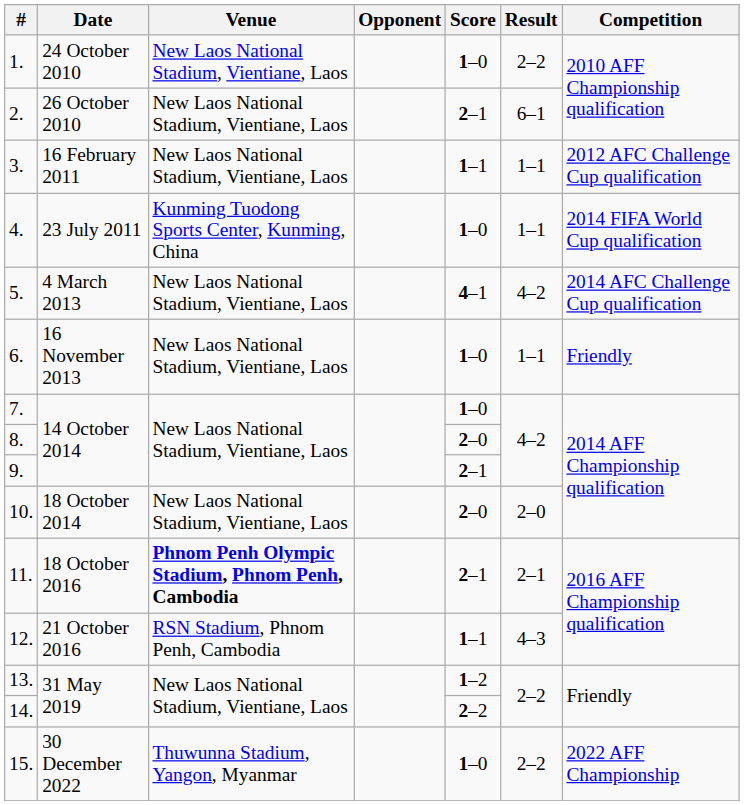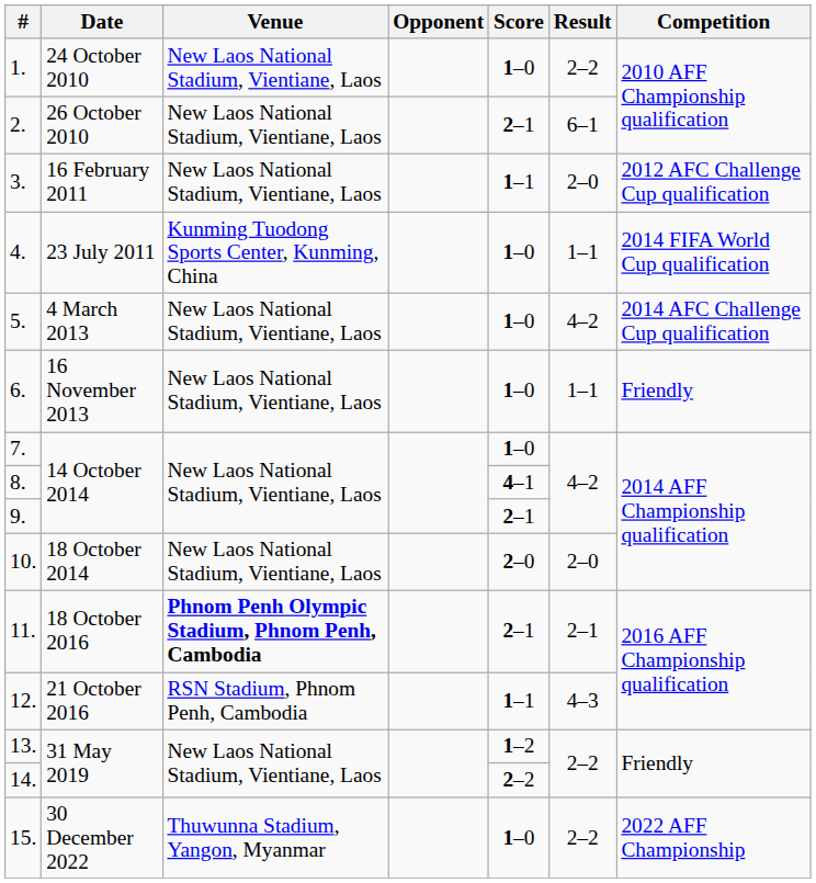 <table class="wikitable">
 <tr>
 <th>#</th>
 <th>Date</th>
 <th>Venue</th>
 <th>Opponent</th>
 <th>Score</th>
 <th>Result</th>
 <th>Competition</th>
 </tr>
 <tr>
 <td>1.</td>
 <td>24 October 2010</td>
 <td><a href='#'>New Laos National Stadium</a>, <a href='#'>Vientiane</a>, Laos</td>
 <td></td>
 <td align=center><strong>1</strong>–0</td>
 <td align=center>2–2</td>
 <td rowspan=2><a href='#'>2010 AFF Championship qualification</a></td>
 </tr>
 <tr>
 <td>2.</td>
 <td>26 October 2010</td>
 <td>New Laos National Stadium, Vientiane, Laos</td>
 <td></td>
 <td align=center><strong>2</strong>–1</td>
 <td align=center>6–1</td>
 </tr>
 <tr>
 <td>3.</td>
 <td>16 February 2011</td>
 <td>New Laos National Stadium, Vientiane, Laos</td>
 <td></td>
 <td align=center><strong>1</strong>–1</td>
-<td align=center>1–1</td>
+<td align=center>2–0</td>
 <td><a href='#'>2012 AFC Challenge Cup qualification</a></td>
 </tr>
 <tr>
 <td>4.</td>
 <td>23 July 2011</td>
 <td><a href='#'>Kunming Tuodong Sports Center</a>, <a href='#'>Kunming</a>, China</td>
 <td></td>
 <td align=center><strong>1</strong>–0</td>
 <td align=center>1–1</td>
 <td><a href='#'>2014 FIFA World Cup qualification</a></td>
 </tr>
 <tr>
 <td>5.</td>
 <td>4 March 2013</td>
 <td>New Laos National Stadium, Vientiane, Laos</td>
 <td></td>
-<td align=center><strong>4</strong>–1</td>
+<td align=center><strong>1</strong>–0</td>
 <td align=center>4–2</td>
 <td><a href='#'>2014 AFC Challenge Cup qualification</a></td>
 </tr>
 <tr>
 <td>6.</td>
 <td>16 November 2013</td>
 <td>New Laos National Stadium, Vientiane, Laos</td>
 <td></td>
 <td align=center><strong>1</strong>–0</td>
 <td align=center>1–1</td>
 <td><a href='#'>Friendly</a></td>
 </tr>
 <tr>
 <td>7.</td>
 <td rowspan=3>14 October 2014</td>
 <td rowspan=3>New Laos National Stadium, Vientiane, Laos</td>
 <td rowspan=3></td>
 <td align=center><strong>1</strong>–0</td>
 <td rowspan=3 align=center>4–2</td>
 <td rowspan=4><a href='#'>2014 AFF Championship qualification</a></td>
 </tr>
 <tr>
 <td>8.</td>
-<td align=center><strong>2</strong>–0</td>
+<td align=center><strong>4</strong>–1</td>
 </tr>
 <tr>
 <td>9.</td>
 <td align=center><strong>2</strong>–1</td>
 </tr>
 <tr>
 <td>10.</td>
 <td>18 October 2014</td>
 <td>New Laos National Stadium, Vientiane, Laos</td>
 <td></td>
 <td align=center><strong>2</strong>–0</td>
 <td align=center>2–0</td>
 </tr>
 <tr>
 <td>11.</td>
 <td>18 October 2016</td>
 <td><strong><a href='#'>Phnom Penh Olympic Stadium</a>, <a href='#'>Phnom Penh</a>, Cambodia</strong></td>
 <td></td>
 <td align=center><strong>2</strong>–1</td>
 <td align=center>2–1</td>
 <td rowspan=2><a href='#'>2016 AFF Championship qualification</a></td>
 </tr>
 <tr>
 <td>12.</td>
 <td>21 October 2016</td>
 <td><a href='#'>RSN Stadium</a>, Phnom Penh, Cambodia</td>
 <td></td>
 <td align=center><strong>1</strong>–1</td>
 <td align=center>4–3</td>
 </tr>
 <tr>
 <td>13.</td>
 <td rowspan=2>31 May 2019</td>
 <td rowspan=2>New Laos National Stadium, Vientiane, Laos</td>
 <td rowspan=2></td>
 <td align=center><strong>1</strong>–2</td>
 <td rowspan=2 align=center>2–2</td>
 <td rowspan=2>Friendly</td>
 </tr>
 <tr>
 <td>14.</td>
 <td align=center><strong>2</strong>–2</td>
 </tr>
 <tr>
 <td>15.</td>
 <td>30 December 2022</td>
 <td><a href='#'>Thuwunna Stadium</a>, <a href='#'>Yangon</a>, Myanmar</td>
 <td></td>
 <td align=center><strong>1</strong>–0</td>
 <td align=center>2–2</td>
 <td><a href='#'>2022 AFF Championship</a></td>
 </tr>
 </table>
